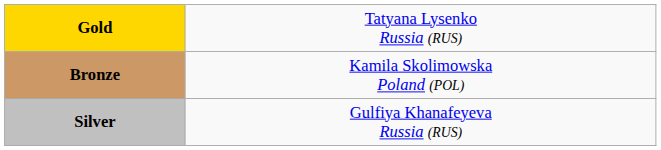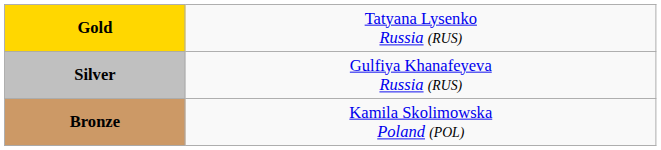 <table class="wikitable" style=" text-align:center; font-size:110%;" width="35%">
 <tr>
 <td bgcolor="gold"><strong>Gold</strong></td>
 <td> <a href='#'>Tatyana Lysenko</a><br><em><a href='#'>Russia</a> <small>(RUS)</small></em></td>
 </tr>
 <tr>
+<td bgcolor="silver"><strong>Silver</strong></td>
+<td> <a href='#'>Gulfiya Khanafeyeva</a><br><em><a href='#'>Russia</a> <small>(RUS)</small></em></td>
+</tr>
+<tr>
 <td bgcolor="CC9966"><strong>Bronze</strong></td>
 <td> <a href='#'>Kamila Skolimowska</a><br><em><a href='#'>Poland</a> <small>(POL)</small></em></td>
 </tr>
-<tr>
-<td bgcolor="silver"><strong>Silver</strong></td>
-<td> <a href='#'>Gulfiya Khanafeyeva</a><br><em><a href='#'>Russia</a> <small>(RUS)</small></em></td>
-</tr>
 </table>
